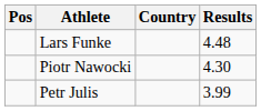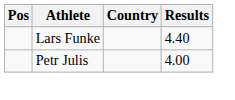 <table class="wikitable wikble">
 <tr>
 <th>Pos</th>
 <th>Athlete</th>
 <th>Country</th>
 <th>Results</th>
 </tr>
 <tr>
 <td align="center"></td>
 <td>Lars Funke</td>
 <td></td>
-<td>4.48</td>
-</tr>
-<tr>
-<td align="center"></td>
-<td>Piotr Nawocki</td>
-<td></td>
-<td>4.30</td>
+<td>4.40</td>
 </tr>
 <tr>
 <td align="center"></td>
 <td>Petr Julis</td>
 <td></td>
-<td>3.99</td>
+<td>4.00</td>
 </tr>
 </table>
